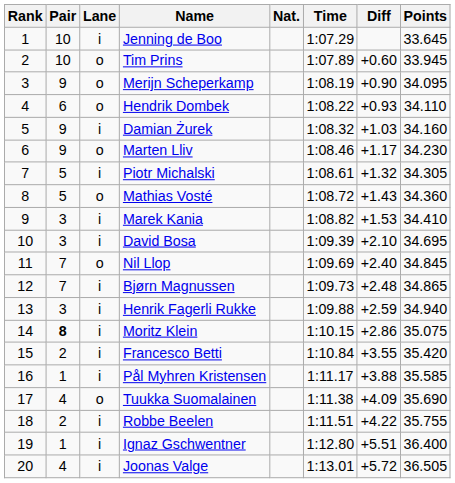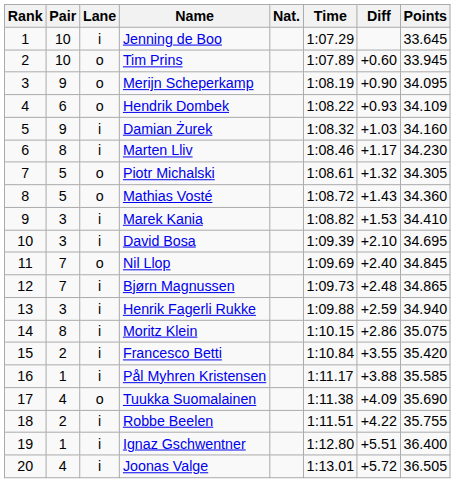 <table class="wikitable sortable" style="text-align:center; font-size:90%">
 <tr>
 <th>Rank</th>
 <th>Pair</th>
 <th>Lane</th>
 <th>Name</th>
 <th>Nat.</th>
 <th>Time</th>
 <th>Diff</th>
 <th>Points</th>
 </tr>
 <tr>
 <td>1</td>
 <td>10</td>
 <td>i</td>
 <td align=left><a href='#'>Jenning de Boo</a></td>
 <td></td>
 <td>1:07.29</td>
 <td></td>
 <td>33.645</td>
 </tr>
 <tr>
 <td>2</td>
 <td>10</td>
 <td>o</td>
 <td align=left><a href='#'>Tim Prins</a></td>
 <td></td>
 <td>1:07.89</td>
 <td>+0.60</td>
 <td>33.945</td>
 </tr>
 <tr>
 <td>3</td>
 <td>9</td>
 <td>o</td>
 <td align=left><a href='#'>Merijn Scheperkamp</a></td>
 <td></td>
 <td>1:08.19</td>
 <td>+0.90</td>
 <td>34.095</td>
 </tr>
 <tr>
 <td>4</td>
 <td>6</td>
 <td>o</td>
 <td align=left><a href='#'>Hendrik Dombek</a></td>
 <td></td>
 <td>1:08.22</td>
 <td>+0.93</td>
-<td>34.110</td>
+<td>34.109</td>
 </tr>
 <tr>
 <td>5</td>
 <td>9</td>
 <td>i</td>
 <td align=left><a href='#'>Damian Żurek</a></td>
 <td></td>
 <td>1:08.32</td>
 <td>+1.03</td>
 <td>34.160</td>
 </tr>
 <tr>
 <td>6</td>
-<td>9</td>
-<td>o</td>
+<td>8</td>
+<td>i</td>
 <td align=left><a href='#'>Marten Lliv</a></td>
 <td></td>
 <td>1:08.46</td>
 <td>+1.17</td>
 <td>34.230</td>
 </tr>
 <tr>
 <td>7</td>
 <td>5</td>
-<td>i</td>
+<td>o</td>
 <td align=left><a href='#'>Piotr Michalski</a></td>
 <td></td>
 <td>1:08.61</td>
 <td>+1.32</td>
 <td>34.305</td>
 </tr>
 <tr>
 <td>8</td>
 <td>5</td>
 <td>o</td>
 <td align=left><a href='#'>Mathias Vosté</a></td>
 <td></td>
 <td>1:08.72</td>
 <td>+1.43</td>
 <td>34.360</td>
 </tr>
 <tr>
 <td>9</td>
 <td>3</td>
 <td>i</td>
 <td align=left><a href='#'>Marek Kania</a></td>
 <td></td>
 <td>1:08.82</td>
 <td>+1.53</td>
 <td>34.410</td>
 </tr>
 <tr>
 <td>10</td>
 <td>3</td>
 <td>i</td>
 <td align=left><a href='#'>David Bosa</a></td>
 <td></td>
 <td>1:09.39</td>
 <td>+2.10</td>
 <td>34.695</td>
 </tr>
 <tr>
 <td>11</td>
 <td>7</td>
 <td>o</td>
 <td align=left><a href='#'>Nil Llop</a></td>
 <td></td>
 <td>1:09.69</td>
 <td>+2.40</td>
 <td>34.845</td>
 </tr>
 <tr>
 <td>12</td>
 <td>7</td>
 <td>i</td>
 <td align=left><a href='#'>Bjørn Magnussen</a></td>
 <td></td>
 <td>1:09.73</td>
 <td>+2.48</td>
 <td>34.865</td>
 </tr>
 <tr>
 <td>13</td>
 <td>3</td>
 <td>i</td>
 <td align=left><a href='#'>Henrik Fagerli Rukke</a></td>
 <td></td>
 <td>1:09.88</td>
 <td>+2.59</td>
 <td>34.940</td>
 </tr>
 <tr>
 <td>14</td>
-<td><strong>8</strong></td>
+<td>8</td>
 <td>i</td>
 <td align=left><a href='#'>Moritz Klein</a></td>
 <td></td>
 <td>1:10.15</td>
 <td>+2.86</td>
 <td>35.075</td>
 </tr>
 <tr>
 <td>15</td>
 <td>2</td>
 <td>i</td>
 <td align=left><a href='#'>Francesco Betti</a></td>
 <td></td>
 <td>1:10.84</td>
 <td>+3.55</td>
 <td>35.420</td>
 </tr>
 <tr>
 <td>16</td>
 <td>1</td>
 <td>i</td>
 <td align=left><a href='#'>Pål Myhren Kristensen</a></td>
 <td></td>
 <td>1:11.17</td>
 <td>+3.88</td>
 <td>35.585</td>
 </tr>
 <tr>
 <td>17</td>
 <td>4</td>
 <td>o</td>
 <td align=left><a href='#'>Tuukka Suomalainen</a></td>
 <td></td>
 <td>1:11.38</td>
 <td>+4.09</td>
 <td>35.690</td>
 </tr>
 <tr>
 <td>18</td>
 <td>2</td>
 <td>i</td>
 <td align=left><a href='#'>Robbe Beelen</a></td>
 <td></td>
 <td>1:11.51</td>
 <td>+4.22</td>
 <td>35.755</td>
 </tr>
 <tr>
 <td>19</td>
 <td>1</td>
 <td>i</td>
 <td align=left><a href='#'>Ignaz Gschwentner</a></td>
 <td></td>
 <td>1:12.80</td>
 <td>+5.51</td>
 <td>36.400</td>
 </tr>
 <tr>
 <td>20</td>
 <td>4</td>
 <td>i</td>
 <td align=left><a href='#'>Joonas Valge</a></td>
 <td></td>
 <td>1:13.01</td>
 <td>+5.72</td>
 <td>36.505</td>
 </tr>
 </table>
